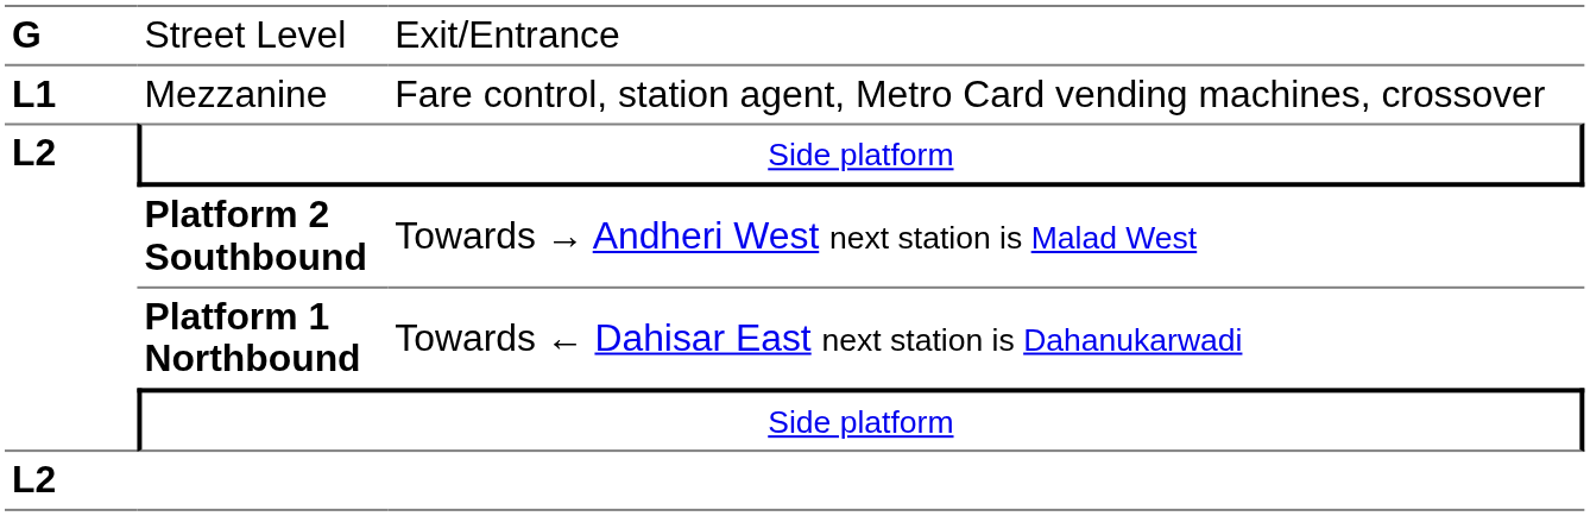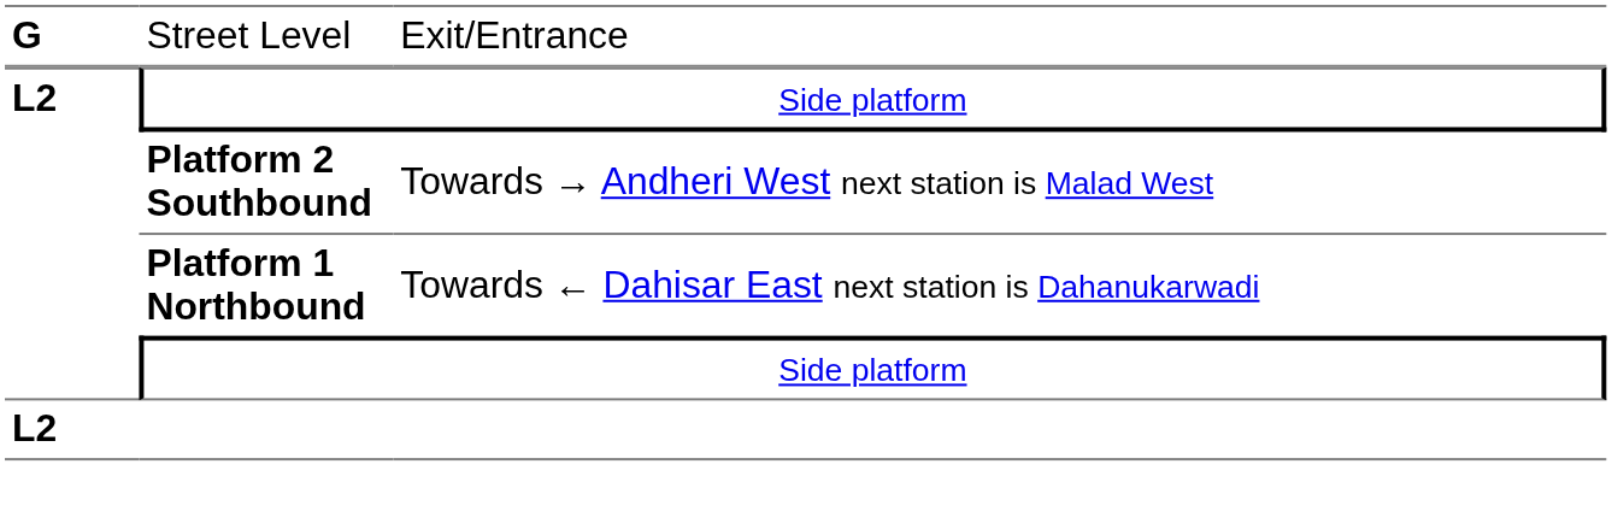 <table cellspacing="0" cellpadding="3" border="0">
 <tr>
 <td style="border-bottom:solid 1px gray;border-top:solid 1px gray;" width="50" valign="top"><strong>G</strong></td>
 <td style="border-top:solid 1px gray;border-bottom:solid 1px gray;" width="100" valign="top">Street Level</td>
 <td style="border-top:solid 1px gray;border-bottom:solid 1px gray;" width="500" valign="top">Exit/Entrance</td>
-</tr>
-<tr>
-<td valign="top"><strong>L1</strong></td>
-<td valign="top">Mezzanine</td>
-<td valign="top">Fare control, station agent, Metro Card vending machines, crossover</td>
 </tr>
 <tr>
 <td rowspan="4" style="border-top:solid 1px gray;border-bottom:solid 1px gray;" width="50" valign="top"><strong>L2</strong></td>
 <td colspan="2" style="border-top:solid 1px gray;border-right:solid 2px black;border-left:solid 2px black;border-bottom:solid 2px black;text-align:center;"><small><a href='#'>Side platform</a></small></td>
 </tr>
 <tr>
 <td style="border-bottom:solid 1px gray;" width="100"><span><strong>Platform 2</strong><br><strong>Southbound</strong></span></td>
 <td style="border-bottom:solid 1px gray;" width="500">Towards → <a href='#'>Andheri West</a> <small>next station is <a href='#'>Malad West</a></small></td>
 </tr>
 <tr>
 <td><span><strong>Platform 1</strong><br><strong>Northbound</strong></span></td>
 <td>Towards ← <a href='#'>Dahisar East</a> <small>next station is <a href='#'>Dahanukarwadi</a></small></td>
 </tr>
 <tr>
 <td colspan="2" style="border-top:solid 2px black;border-right:solid 2px black;border-left:solid 2px black;border-bottom:solid 1px gray;" align="center"><small><a href='#'>Side platform</a></small></td>
 </tr>
 <tr>
 <td rowspan="2" style="border-bottom:solid 1px gray;" width="50" valign="top"><strong>L2</strong></td>
 <td style="border-bottom:solid 1px gray;" width="100"></td>
 <td style="border-bottom:solid 1px gray;" width="500"></td>
 </tr>
 <tr>
 </tr>
 </table>
